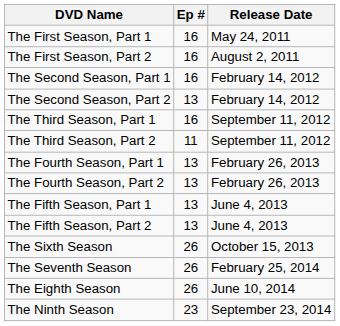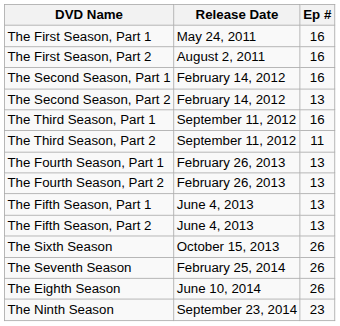 <table class="wikitable">
 <tr>
 <th>DVD Name</th>
+<th>Release Date</th>
 <th>Ep #</th>
-<th>Release Date</th>
 </tr>
 <tr>
 <td>The First Season, Part 1</td>
+<td>May 24, 2011</td>
 <td align="center">16</td>
-<td>May 24, 2011</td>
 </tr>
 <tr>
 <td>The First Season, Part 2</td>
+<td>August 2, 2011</td>
 <td align="center">16</td>
-<td>August 2, 2011</td>
 </tr>
 <tr>
 <td>The Second Season, Part 1</td>
+<td>February 14, 2012</td>
 <td align="center">16</td>
-<td>February 14, 2012</td>
 </tr>
 <tr>
 <td>The Second Season, Part 2</td>
+<td>February 14, 2012</td>
 <td align="center">13</td>
-<td>February 14, 2012</td>
 </tr>
 <tr>
 <td>The Third Season, Part 1</td>
+<td>September 11, 2012</td>
 <td align="center">16</td>
-<td>September 11, 2012</td>
 </tr>
 <tr>
 <td>The Third Season, Part 2</td>
+<td>September 11, 2012</td>
 <td align="center">11</td>
-<td>September 11, 2012</td>
 </tr>
 <tr>
 <td>The Fourth Season, Part 1</td>
+<td>February 26, 2013</td>
 <td align="center">13</td>
-<td>February 26, 2013</td>
 </tr>
 <tr>
 <td>The Fourth Season, Part 2</td>
+<td>February 26, 2013</td>
 <td align="center">13</td>
-<td>February 26, 2013</td>
 </tr>
 <tr>
 <td>The Fifth Season, Part 1</td>
+<td>June 4, 2013</td>
 <td align="center">13</td>
-<td>June 4, 2013</td>
 </tr>
 <tr>
 <td>The Fifth Season, Part 2</td>
+<td>June 4, 2013</td>
 <td align="center">13</td>
-<td>June 4, 2013</td>
 </tr>
 <tr>
 <td>The Sixth Season</td>
+<td>October 15, 2013</td>
 <td align="center">26</td>
-<td>October 15, 2013</td>
 </tr>
 <tr>
 <td>The Seventh Season</td>
+<td>February 25, 2014</td>
 <td align="center">26</td>
-<td>February 25, 2014</td>
 </tr>
 <tr>
 <td>The Eighth Season</td>
+<td>June 10, 2014</td>
 <td align="center">26</td>
-<td>June 10, 2014</td>
 </tr>
 <tr>
 <td>The Ninth Season</td>
+<td>September 23, 2014</td>
 <td align="center">23</td>
-<td>September 23, 2014</td>
 </tr>
 </table>
